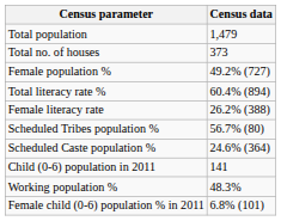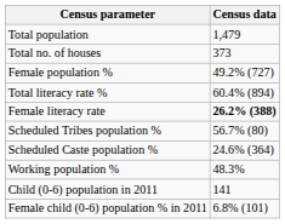 <table class="wikitable">
 <tr>
 <th>Census parameter</th>
 <th>Census data</th>
 </tr>
 <tr>
 <td>Total population</td>
 <td>1,479</td>
 </tr>
 <tr>
 <td>Total no. of houses</td>
 <td>373</td>
 </tr>
 <tr>
 <td>Female population %</td>
 <td>49.2% (727)</td>
 </tr>
 <tr>
 <td>Total literacy rate %</td>
 <td>60.4% (894)</td>
 </tr>
 <tr>
 <td>Female literacy rate</td>
-<td>26.2% (388)</td>
+<td><strong>26.2% (388)</strong></td>
 </tr>
 <tr>
 <td>Scheduled Tribes population %</td>
 <td>56.7% (80)</td>
 </tr>
 <tr>
 <td>Scheduled Caste population %</td>
 <td>24.6% (364)</td>
 </tr>
 <tr>
+<td>Working population %</td>
+<td>48.3%</td>
+</tr>
+<tr>
 <td>Child (0-6) population in 2011</td>
 <td>141</td>
-</tr>
-<tr>
-<td>Working population %</td>
-<td>48.3%</td>
 </tr>
 <tr>
 <td>Female child (0-6) population % in 2011</td>
 <td>6.8% (101)</td>
 </tr>
 </table>
